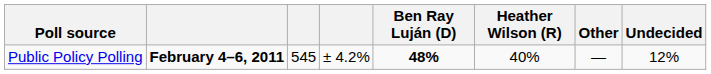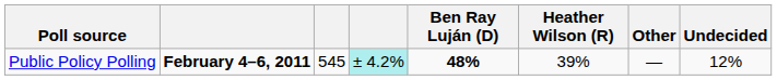 <table class="wikitable" style="text-align:center">
 <tr valign= bottom>
 <th>Poll source</th>
 <th></th>
 <th></th>
 <th></th>
 <th style="width:100px;">Ben Ray<br>Luján (D)</th>
 <th style="width:100px;">Heather<br>Wilson (R)</th>
 <th>Other</th>
 <th>Undecided</th>
 </tr>
 <tr>
 <td align=left><a href='#'>Public Policy Polling</a></td>
 <td><strong>February 4–6, 2011</strong></td>
 <td>545</td>
-<td>± 4.2%</td>
+<td style="background: paleturquoise;">± 4.2%</td>
 <td><strong>48%</strong></td>
-<td>40%</td>
+<td>39%</td>
 <td>—</td>
 <td>12%</td>
 </tr>
 </table>
